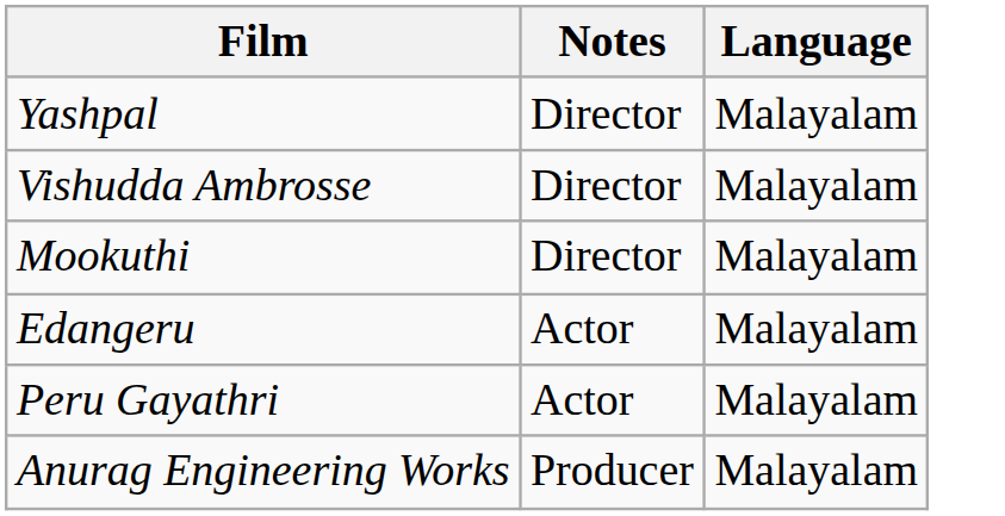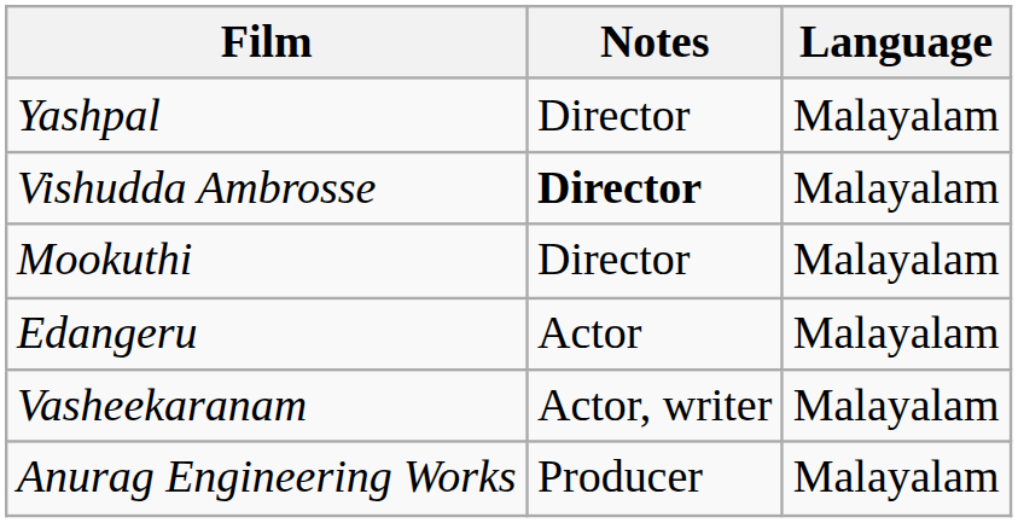 <table class="wikitable">
 <tr>
 <th>Film</th>
 <th>Notes</th>
 <th>Language</th>
 </tr>
 <tr>
 <td><em>Yashpal</em></td>
 <td>Director</td>
 <td>Malayalam</td>
 </tr>
 <tr>
 <td><em>Vishudda Ambrosse</em></td>
-<td>Director</td>
+<td><strong>Director</strong></td>
 <td>Malayalam</td>
 </tr>
 <tr>
 <td><em>Mookuthi</em></td>
 <td>Director</td>
 <td>Malayalam</td>
 </tr>
 <tr>
 <td><em>Edangeru</em></td>
 <td>Actor</td>
 <td>Malayalam</td>
 </tr>
 <tr>
-<td><em>Peru Gayathri</em></td>
-<td>Actor</td>
+<td><em>Vasheekaranam</em></td>
+<td>Actor, writer</td>
 <td>Malayalam</td>
 </tr>
 <tr>
 <td><em>Anurag Engineering Works</em></td>
 <td>Producer</td>
 <td>Malayalam</td>
 </tr>
 </table>
